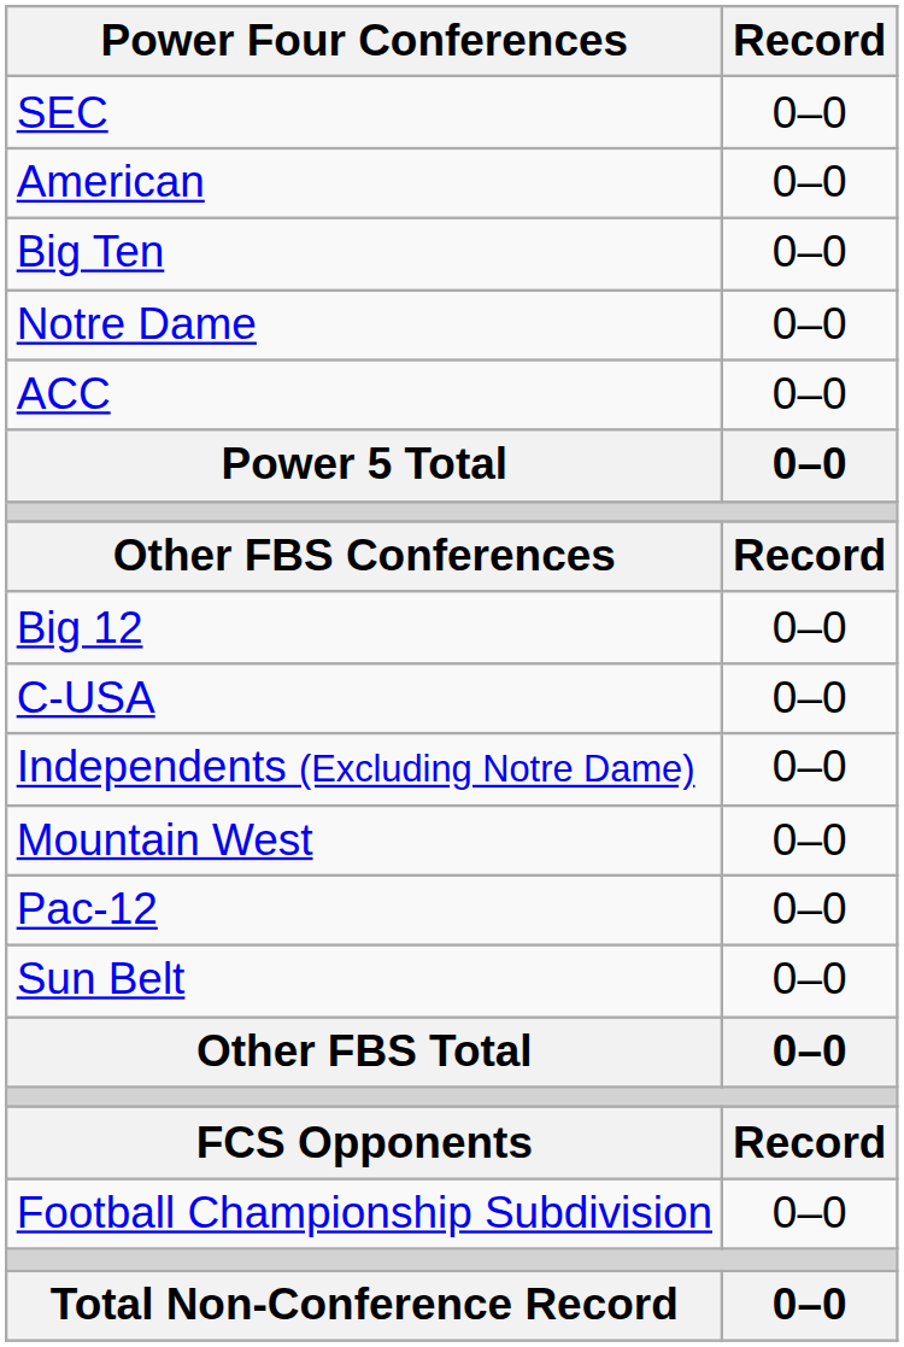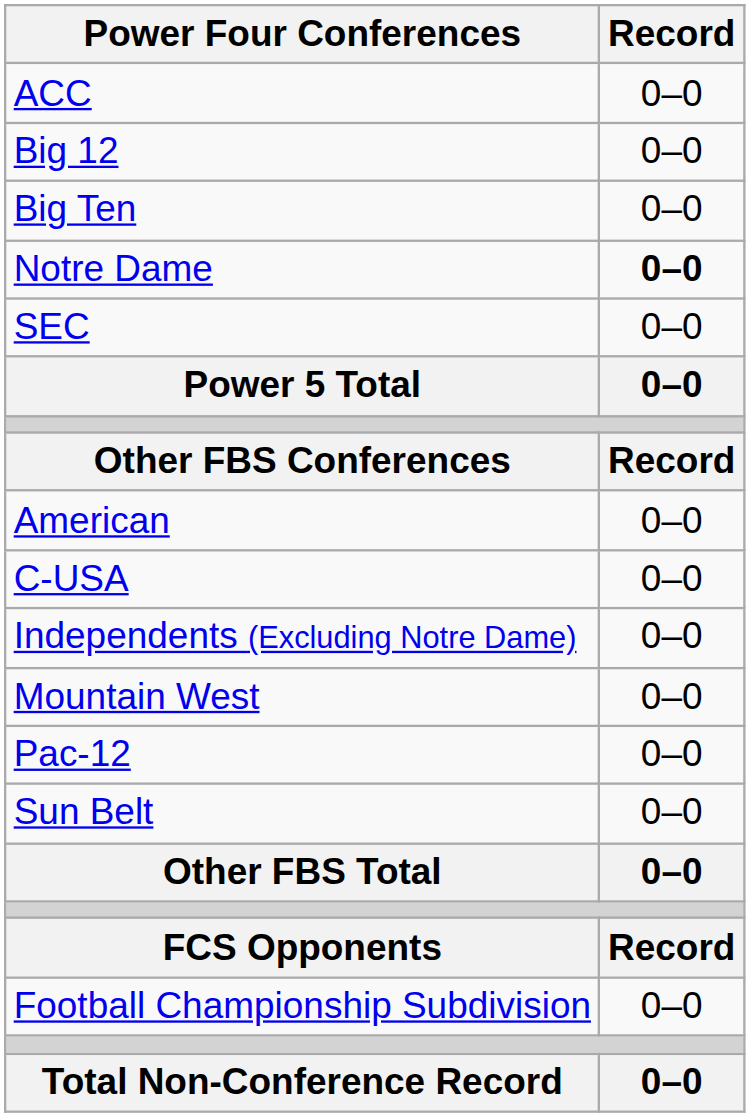 <table class="wikitable">
 <tr>
 <th>Power Four Conferences</th>
 <th>Record</th>
 </tr>
 <tr>
-<td><a href='#'>SEC</a></td>
+<td><a href='#'>ACC</a></td>
 <td align=center>0–0</td>
 </tr>
 <tr>
-<td><a href='#'>American</a></td>
+<td><a href='#'>Big 12</a></td>
 <td align=center>0–0</td>
 </tr>
 <tr>
 <td><a href='#'>Big Ten</a></td>
 <td align=center>0–0</td>
 </tr>
 <tr>
 <td><a href='#'>Notre Dame</a></td>
-<td align=center>0–0</td>
+<td align=center><strong>0–0</strong></td>
 </tr>
 <tr>
-<td><a href='#'>ACC</a></td>
+<td><a href='#'>SEC</a></td>
 <td align=center>0–0</td>
 </tr>
 <tr>
 <th>Power 5 Total</th>
 <th>0–0</th>
 </tr>
 <tr>
 <th colspan="2" style="background:lightgrey;"></th>
 </tr>
 <tr>
 <th>Other FBS Conferences</th>
 <th>Record</th>
 </tr>
 <tr>
-<td><a href='#'>Big 12</a></td>
+<td><a href='#'>American</a></td>
 <td align=center>0–0</td>
 </tr>
 <tr>
 <td><a href='#'>C-USA</a></td>
 <td align=center>0–0</td>
 </tr>
 <tr>
 <td><a href='#'>Independents <small>(Excluding Notre Dame)</small></a></td>
 <td align=center>0–0</td>
 </tr>
 <tr>
 <td><a href='#'>Mountain West</a></td>
 <td align=center>0–0</td>
 </tr>
 <tr>
 <td><a href='#'>Pac-12</a></td>
 <td align=center>0–0</td>
 </tr>
 <tr>
 <td><a href='#'>Sun Belt</a></td>
 <td align=center>0–0</td>
 </tr>
 <tr>
 <th>Other FBS Total</th>
 <th>0–0</th>
 </tr>
 <tr>
 <th colspan="2" style="background:lightgrey;"></th>
 </tr>
 <tr>
 <th>FCS Opponents</th>
 <th>Record</th>
 </tr>
 <tr>
 <td><a href='#'>Football Championship Subdivision</a></td>
 <td align=center>0–0</td>
 </tr>
 <tr>
 <th colspan="2" style="background:lightgrey;"></th>
 </tr>
 <tr>
 <th>Total Non-Conference Record</th>
 <th>0–0</th>
 </tr>
 </table>
